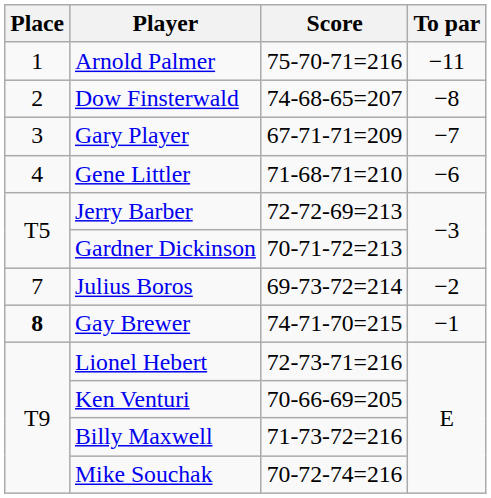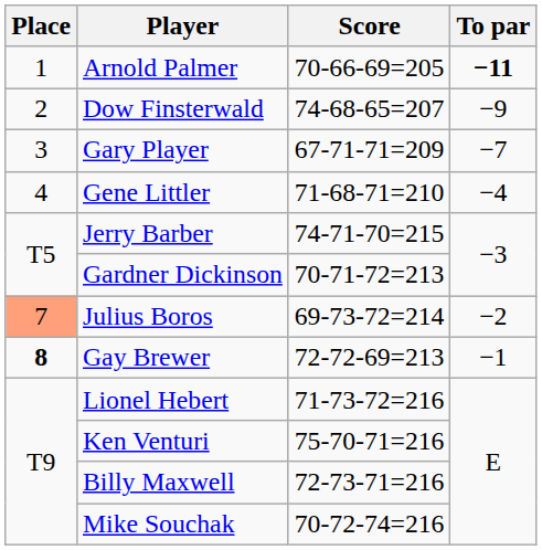 <table class="wikitable">
 <tr>
 <th>Place</th>
 <th>Player</th>
 <th>Score</th>
 <th>To par</th>
 </tr>
 <tr>
 <td align="center">1</td>
 <td> <a href='#'>Arnold Palmer</a></td>
-<td>75-70-71=216</td>
-<td align="center">−11</td>
+<td>70-66-69=205</td>
+<td align="center"><strong>−11</strong></td>
 </tr>
 <tr>
 <td align=center>2</td>
 <td> <a href='#'>Dow Finsterwald</a></td>
 <td>74-68-65=207</td>
-<td align="center">−8</td>
+<td align="center">−9</td>
 </tr>
 <tr>
 <td align=center>3</td>
 <td> <a href='#'>Gary Player</a></td>
 <td>67-71-71=209</td>
 <td align="center">−7</td>
 </tr>
 <tr>
 <td align="center">4</td>
 <td> <a href='#'>Gene Littler</a></td>
 <td>71-68-71=210</td>
-<td align="center">−6</td>
+<td align="center">−4</td>
 </tr>
 <tr>
 <td rowspan="2" align="center">T5</td>
 <td> <a href='#'>Jerry Barber</a></td>
-<td>72-72-69=213</td>
+<td>74-71-70=215</td>
 <td rowspan=2 align="center">−3</td>
 </tr>
 <tr>
 <td> <a href='#'>Gardner Dickinson</a></td>
 <td>70-71-72=213</td>
 </tr>
 <tr>
-<td align="center">7</td>
+<td align="center" style="background: lightsalmon;">7</td>
 <td> <a href='#'>Julius Boros</a></td>
 <td>69-73-72=214</td>
 <td align="center">−2</td>
 </tr>
 <tr>
 <td align="center"><strong>8</strong></td>
 <td> <a href='#'>Gay Brewer</a></td>
-<td>74-71-70=215</td>
+<td>72-72-69=213</td>
 <td align="center">−1</td>
 </tr>
 <tr>
 <td rowspan="4" align="center">T9</td>
 <td> <a href='#'>Lionel Hebert</a></td>
-<td>72-73-71=216</td>
+<td>71-73-72=216</td>
 <td rowspan="4" align="center">E</td>
 </tr>
 <tr>
 <td> <a href='#'>Ken Venturi</a></td>
-<td>70-66-69=205</td>
+<td>75-70-71=216</td>
 </tr>
 <tr>
 <td> <a href='#'>Billy Maxwell</a></td>
-<td>71-73-72=216</td>
+<td>72-73-71=216</td>
 </tr>
 <tr>
 <td> <a href='#'>Mike Souchak</a></td>
 <td>70-72-74=216</td>
 </tr>
 </table>
